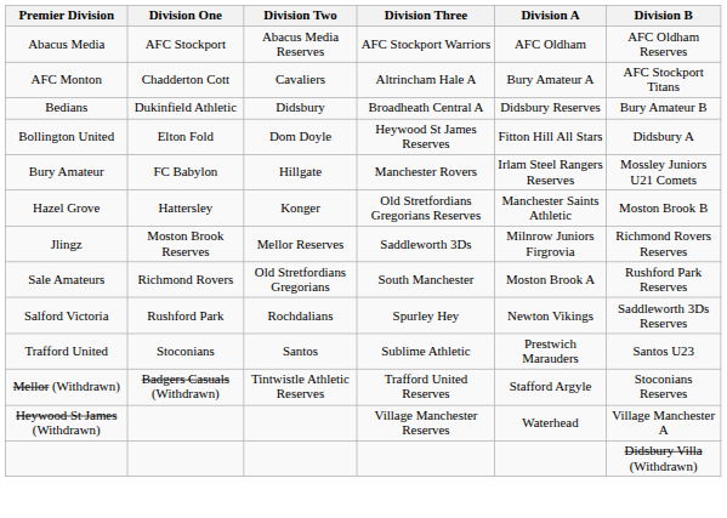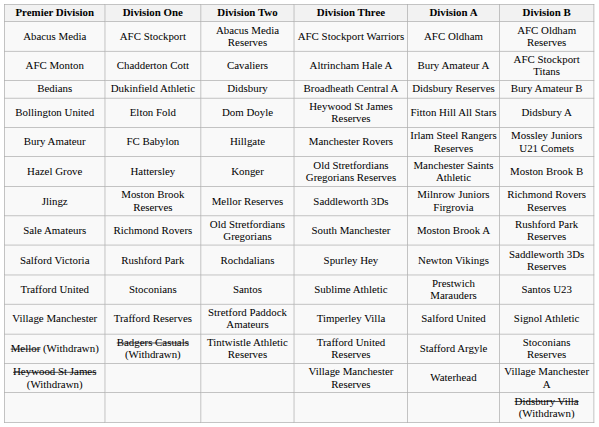 <table class="wikitable" style="text-align: center">
 <tr>
 <th><strong>Premier Division</strong></th>
 <th><strong>Division One</strong></th>
 <th><strong>Division Two</strong></th>
 <th><strong>Division Three</strong></th>
 <th><strong>Division A</strong></th>
 <th><strong>Division B</strong></th>
 </tr>
 <tr>
 <td>Abacus Media</td>
 <td>AFC Stockport</td>
 <td>Abacus Media Reserves</td>
 <td>AFC Stockport Warriors</td>
 <td>AFC Oldham</td>
 <td>AFC Oldham Reserves</td>
 </tr>
 <tr>
 <td>AFC Monton</td>
 <td>Chadderton Cott</td>
 <td>Cavaliers</td>
 <td>Altrincham Hale A</td>
 <td>Bury Amateur A</td>
 <td>AFC Stockport Titans</td>
 </tr>
 <tr>
 <td>Bedians</td>
 <td>Dukinfield Athletic</td>
 <td>Didsbury</td>
 <td>Broadheath Central A</td>
 <td>Didsbury Reserves</td>
 <td>Bury Amateur B</td>
 </tr>
 <tr>
 <td>Bollington United</td>
 <td>Elton Fold</td>
 <td>Dom Doyle</td>
 <td>Heywood St James Reserves</td>
 <td>Fitton Hill All Stars</td>
 <td>Didsbury A</td>
 </tr>
 <tr>
 <td>Bury Amateur</td>
 <td>FC Babylon</td>
 <td>Hillgate</td>
 <td>Manchester Rovers</td>
 <td>Irlam Steel Rangers Reserves</td>
 <td>Mossley Juniors U21 Comets</td>
 </tr>
 <tr>
 <td>Hazel Grove</td>
 <td>Hattersley</td>
 <td>Konger</td>
 <td>Old Stretfordians Gregorians Reserves</td>
 <td>Manchester Saints Athletic</td>
 <td>Moston Brook B</td>
 </tr>
 <tr>
 <td>Jlingz</td>
 <td>Moston Brook Reserves</td>
 <td>Mellor Reserves</td>
 <td>Saddleworth 3Ds</td>
 <td>Milnrow Juniors Firgrovia</td>
 <td>Richmond Rovers Reserves</td>
 </tr>
 <tr>
 <td>Sale Amateurs</td>
 <td>Richmond Rovers</td>
 <td>Old Stretfordians Gregorians</td>
 <td>South Manchester</td>
 <td>Moston Brook A</td>
 <td>Rushford Park Reserves</td>
 </tr>
 <tr>
 <td>Salford Victoria</td>
 <td>Rushford Park</td>
 <td>Rochdalians</td>
 <td>Spurley Hey</td>
 <td>Newton Vikings</td>
 <td>Saddleworth 3Ds Reserves</td>
 </tr>
 <tr>
 <td>Trafford United</td>
 <td>Stoconians</td>
 <td>Santos</td>
 <td>Sublime Athletic</td>
 <td>Prestwich Marauders</td>
 <td>Santos U23</td>
 </tr>
 <tr>
+<td>Village Manchester</td>
+<td>Trafford Reserves</td>
+<td>Stretford Paddock Amateurs</td>
+<td>Timperley Villa</td>
+<td>Salford United</td>
+<td>Signol Athletic</td>
+</tr>
+<tr>
 <td><s>Mellor</s> (Withdrawn)</td>
 <td><s>Badgers Casuals</s> (Withdrawn)</td>
 <td>Tintwistle Athletic Reserves</td>
 <td>Trafford United Reserves</td>
 <td>Stafford Argyle</td>
 <td>Stoconians Reserves</td>
 </tr>
 <tr>
 <td><s>Heywood St James</s>  (Withdrawn)</td>
 <td></td>
 <td></td>
 <td>Village Manchester Reserves</td>
 <td>Waterhead</td>
 <td>Village Manchester A</td>
 </tr>
 <tr>
 <td></td>
 <td></td>
 <td></td>
 <td></td>
 <td></td>
 <td><s>Didsbury Villa</s> (Withdrawn)</td>
 </tr>
 </table>
